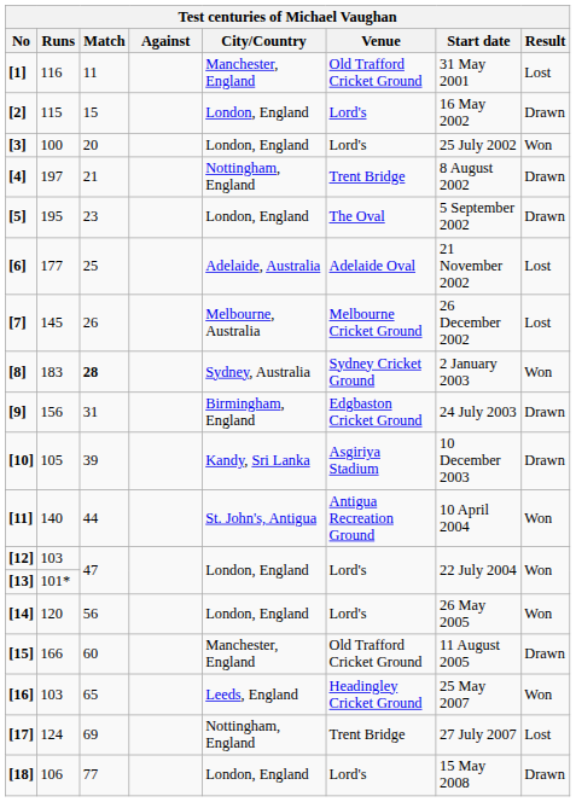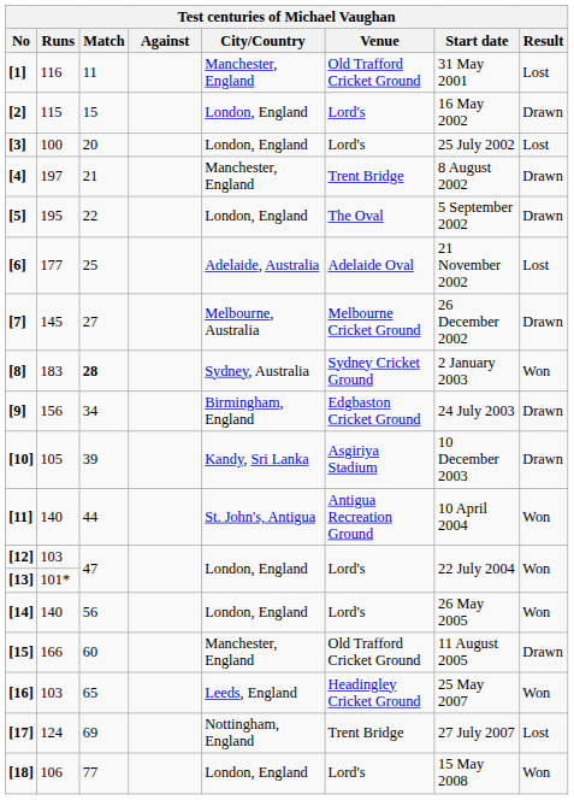 <table class="wikitable">
 <tr>
 <th colspan=8>Test centuries of Michael Vaughan</th>
 </tr>
 <tr>
 <th>No</th>
 <th style="width:50px;">Runs</th>
 <th style="width:50px;">Match</th>
 <th style="width:140px;">Against</th>
 <th style="width:250px;">City/Country</th>
 <th style="width:250px;">Venue</th>
 <th style="width:140px;">Start date</th>
 <th style="width:50px;">Result</th>
 </tr>
 <tr>
 <td><strong>[1]</strong></td>
 <td>116</td>
 <td>11</td>
 <td></td>
 <td> <a href='#'>Manchester</a>, <a href='#'>England</a></td>
 <td><a href='#'>Old Trafford Cricket Ground</a></td>
 <td>31 May 2001</td>
 <td>Lost</td>
 </tr>
 <tr>
 <td><strong>[2]</strong></td>
 <td>115</td>
 <td>15</td>
 <td></td>
 <td> <a href='#'>London</a>, England</td>
 <td><a href='#'>Lord's</a></td>
 <td>16 May 2002</td>
 <td>Drawn</td>
 </tr>
 <tr>
 <td><strong>[3]</strong></td>
 <td>100</td>
 <td>20</td>
 <td></td>
 <td> London, England</td>
 <td>Lord's</td>
 <td>25 July 2002</td>
-<td>Won</td>
+<td>Lost</td>
 </tr>
 <tr>
 <td><strong>[4]</strong></td>
 <td>197</td>
 <td>21</td>
 <td></td>
-<td> <a href='#'>Nottingham</a>, England</td>
+<td> Manchester, England</td>
 <td><a href='#'>Trent Bridge</a></td>
 <td>8 August 2002</td>
 <td>Drawn</td>
 </tr>
 <tr>
 <td><strong>[5]</strong></td>
 <td>195</td>
-<td>23</td>
+<td>22</td>
 <td></td>
 <td> London, England</td>
 <td><a href='#'>The Oval</a></td>
 <td>5 September 2002</td>
 <td>Drawn</td>
 </tr>
 <tr>
 <td><strong>[6]</strong></td>
 <td>177</td>
 <td>25</td>
 <td></td>
 <td> <a href='#'>Adelaide</a>, <a href='#'>Australia</a></td>
 <td><a href='#'>Adelaide Oval</a></td>
 <td>21 November 2002</td>
 <td>Lost</td>
 </tr>
 <tr>
 <td><strong>[7]</strong></td>
 <td>145</td>
-<td>26</td>
+<td>27</td>
 <td></td>
 <td> <a href='#'>Melbourne</a>, Australia</td>
 <td><a href='#'>Melbourne Cricket Ground</a></td>
 <td>26 December 2002</td>
-<td>Lost</td>
+<td>Drawn</td>
 </tr>
 <tr>
 <td><strong>[8]</strong></td>
 <td>183</td>
 <td><strong>28</strong></td>
 <td></td>
 <td> <a href='#'>Sydney</a>, Australia</td>
 <td><a href='#'>Sydney Cricket Ground</a></td>
 <td>2 January 2003</td>
 <td>Won</td>
 </tr>
 <tr>
 <td><strong>[9]</strong></td>
 <td>156</td>
-<td>31</td>
+<td>34</td>
 <td></td>
 <td> <a href='#'>Birmingham</a>, England</td>
 <td><a href='#'>Edgbaston Cricket Ground</a></td>
 <td>24 July 2003</td>
 <td>Drawn</td>
 </tr>
 <tr>
 <td><strong>[10]</strong></td>
 <td>105</td>
 <td>39</td>
 <td></td>
 <td> <a href='#'>Kandy</a>, <a href='#'>Sri Lanka</a></td>
 <td><a href='#'>Asgiriya Stadium</a></td>
 <td>10 December 2003</td>
 <td>Drawn</td>
 </tr>
 <tr>
 <td><strong>[11]</strong></td>
 <td>140</td>
 <td>44</td>
 <td></td>
 <td> <a href='#'>St. John's, Antigua</a></td>
 <td><a href='#'>Antigua Recreation Ground</a></td>
 <td>10 April 2004</td>
 <td>Won</td>
 </tr>
 <tr>
 <td><strong>[12]</strong></td>
 <td>103</td>
 <td rowspan="2">47</td>
 <td rowspan="2"></td>
 <td rowspan="2"> London, England</td>
 <td rowspan="2">Lord's</td>
 <td rowspan="2">22 July 2004</td>
 <td rowspan="2">Won</td>
 </tr>
 <tr>
 <td><strong>[13]</strong></td>
 <td>101*</td>
 </tr>
 <tr>
 <td><strong>[14]</strong></td>
-<td>120</td>
+<td>140</td>
 <td>56</td>
 <td></td>
 <td> London, England</td>
 <td>Lord's</td>
 <td>26 May 2005</td>
 <td>Won</td>
 </tr>
 <tr>
 <td><strong>[15]</strong></td>
 <td>166</td>
 <td>60</td>
 <td></td>
 <td> Manchester, England</td>
 <td>Old Trafford Cricket Ground</td>
 <td>11 August 2005</td>
 <td>Drawn</td>
 </tr>
 <tr>
 <td><strong>[16]</strong></td>
 <td>103</td>
 <td>65</td>
 <td></td>
 <td> <a href='#'>Leeds</a>, England</td>
 <td><a href='#'>Headingley Cricket Ground</a></td>
 <td>25 May 2007</td>
 <td>Won</td>
 </tr>
 <tr>
 <td><strong>[17]</strong></td>
 <td>124</td>
 <td>69</td>
 <td></td>
 <td> Nottingham, England</td>
 <td>Trent Bridge</td>
 <td>27 July 2007</td>
 <td>Lost</td>
 </tr>
 <tr>
 <td><strong>[18]</strong></td>
 <td>106</td>
 <td>77</td>
 <td></td>
 <td> London, England</td>
 <td>Lord's</td>
 <td>15 May 2008</td>
-<td>Drawn</td>
+<td>Won</td>
 </tr>
 </table>
